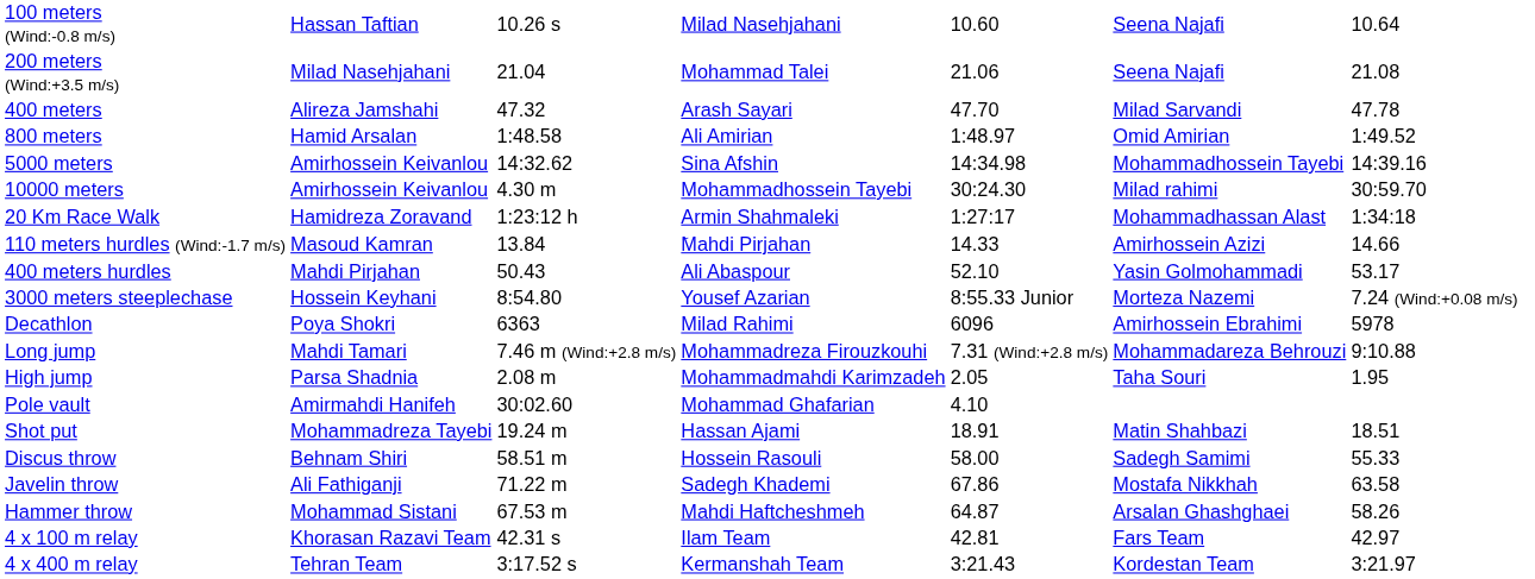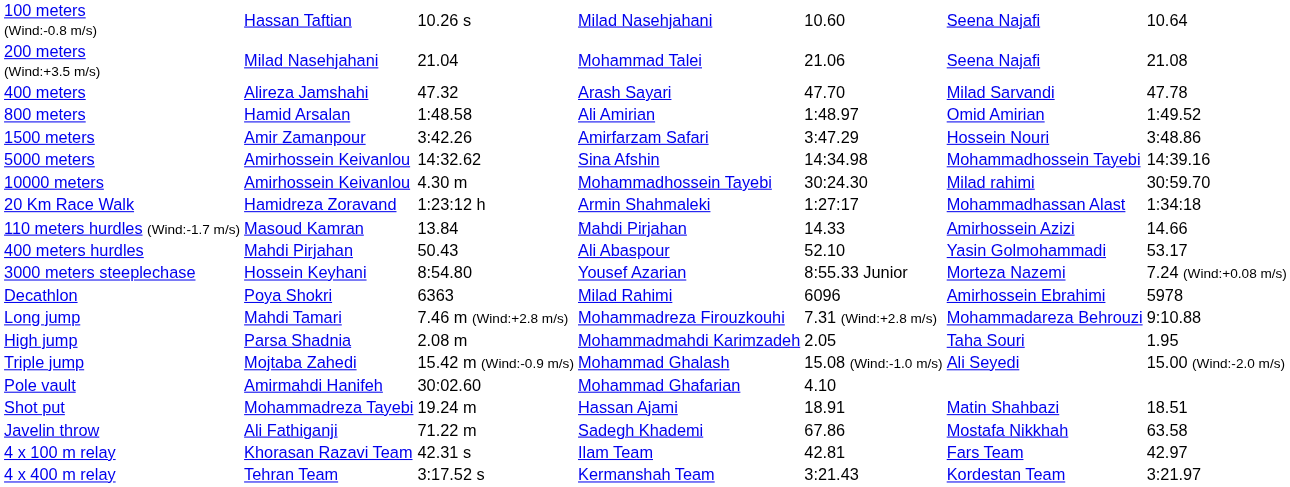 <table>
 <tr>
 <td><a href='#'>100 meters</a><br> <small>(Wind:-0.8 m/s)</small></td>
 <td><a href='#'>Hassan Taftian</a></td>
 <td>10.26 s</td>
 <td><a href='#'>Milad Nasehjahani</a></td>
 <td>10.60</td>
 <td><a href='#'>Seena Najafi</a></td>
 <td>10.64</td>
 </tr>
 <tr>
 <td><a href='#'>200 meters</a><br> <small>(Wind:+3.5 m/s)</small></td>
 <td><a href='#'>Milad Nasehjahani</a></td>
 <td>21.04</td>
 <td><a href='#'>Mohammad Talei</a></td>
 <td>21.06</td>
 <td><a href='#'>Seena Najafi</a></td>
 <td>21.08</td>
 </tr>
 <tr>
 <td><a href='#'>400 meters</a></td>
 <td><a href='#'>Alireza Jamshahi</a></td>
 <td>47.32</td>
 <td><a href='#'>Arash Sayari</a></td>
 <td>47.70</td>
 <td><a href='#'>Milad Sarvandi</a></td>
 <td>47.78</td>
 </tr>
 <tr>
 <td><a href='#'>800 meters</a></td>
 <td><a href='#'>Hamid Arsalan</a></td>
 <td>1:48.58</td>
 <td><a href='#'>Ali Amirian</a></td>
 <td>1:48.97</td>
 <td><a href='#'>Omid Amirian</a></td>
 <td>1:49.52</td>
+</tr>
+<tr>
+<td><a href='#'>1500 meters</a></td>
+<td><a href='#'>Amir Zamanpour</a></td>
+<td>3:42.26</td>
+<td><a href='#'>Amirfarzam Safari</a></td>
+<td>3:47.29</td>
+<td><a href='#'>Hossein Nouri</a></td>
+<td>3:48.86</td>
 </tr>
 <tr>
 <td><a href='#'>5000 meters</a></td>
 <td><a href='#'>Amirhossein Keivanlou</a></td>
 <td>14:32.62</td>
 <td><a href='#'>Sina Afshin</a></td>
 <td>14:34.98</td>
 <td><a href='#'>Mohammadhossein Tayebi</a></td>
 <td>14:39.16</td>
 </tr>
 <tr>
 <td><a href='#'>10000 meters</a></td>
 <td><a href='#'>Amirhossein Keivanlou</a></td>
 <td>4.30 m</td>
 <td><a href='#'>Mohammadhossein Tayebi</a></td>
 <td>30:24.30</td>
 <td><a href='#'>Milad rahimi</a></td>
 <td>30:59.70</td>
 </tr>
 <tr>
 <td><a href='#'>20 Km Race Walk</a></td>
 <td><a href='#'>Hamidreza Zoravand</a></td>
 <td>1:23:12 h</td>
 <td><a href='#'>Armin Shahmaleki</a></td>
 <td>1:27:17</td>
 <td><a href='#'>Mohammadhassan Alast</a></td>
 <td>1:34:18</td>
 </tr>
 <tr>
 <td><a href='#'>110 meters hurdles</a> <small>(Wind:-1.7 m/s)</small></td>
 <td><a href='#'>Masoud Kamran</a></td>
 <td>13.84</td>
 <td><a href='#'>َMahdi Pirjahan</a></td>
 <td>14.33</td>
 <td><a href='#'>Amirhossein Azizi</a></td>
 <td>14.66</td>
 </tr>
 <tr>
 <td><a href='#'>400 meters hurdles</a></td>
 <td><a href='#'>Mahdi Pirjahan</a></td>
 <td>50.43</td>
 <td><a href='#'>Ali Abaspour</a></td>
 <td>52.10</td>
 <td><a href='#'>Yasin Golmohammadi</a></td>
 <td>53.17</td>
 </tr>
 <tr>
 <td><a href='#'>3000 meters steeplechase</a></td>
 <td><a href='#'>Hossein Keyhani</a></td>
 <td>8:54.80</td>
 <td><a href='#'>Yousef Azarian</a></td>
 <td>8:55.33 Junior </td>
 <td><a href='#'>Morteza Nazemi</a></td>
 <td>7.24 <small>(Wind:+0.08 m/s)</small></td>
 </tr>
 <tr>
 <td><a href='#'>Decathlon</a></td>
 <td><a href='#'>Poya Shokri</a></td>
 <td>6363</td>
 <td><a href='#'>Milad Rahimi</a></td>
 <td>6096</td>
 <td><a href='#'>Amirhossein Ebrahimi</a></td>
 <td>5978</td>
 </tr>
 <tr>
 <td><a href='#'>Long jump</a></td>
 <td><a href='#'>Mahdi Tamari</a></td>
 <td>7.46 m <small>(Wind:+2.8 m/s)</small></td>
 <td><a href='#'>Mohammadreza Firouzkouhi</a></td>
 <td>7.31 <small>(Wind:+2.8 m/s)</small></td>
 <td><a href='#'>Mohammadareza Behrouzi</a></td>
 <td>9:10.88</td>
 </tr>
 <tr>
 <td><a href='#'>High jump</a></td>
 <td><a href='#'>Parsa Shadnia</a></td>
 <td>2.08 m</td>
 <td><a href='#'>Mohammadmahdi Karimzadeh</a></td>
 <td>2.05</td>
 <td><a href='#'>Taha Souri</a></td>
 <td>1.95</td>
 </tr>
 <tr>
+<td><a href='#'>Triple jump</a></td>
+<td><a href='#'>Mojtaba Zahedi</a></td>
+<td>15.42 m <small>(Wind:-0.9 m/s)</small></td>
+<td><a href='#'>Mohammad Ghalash</a></td>
+<td>15.08 <small>(Wind:-1.0 m/s)</small></td>
+<td><a href='#'>Ali Seyedi</a></td>
+<td>15.00 <small>(Wind:-2.0 m/s)</small></td>
+</tr>
+<tr>
 <td><a href='#'>Pole vault</a></td>
 <td><a href='#'>Amirmahdi Hanifeh</a></td>
 <td>30:02.60</td>
 <td><a href='#'>Mohammad Ghafarian</a></td>
 <td>4.10</td>
 </tr>
 <tr>
 <td><a href='#'>Shot put</a></td>
 <td><a href='#'>Mohammadreza Tayebi</a></td>
 <td>19.24 m</td>
 <td><a href='#'>Hassan Ajami</a></td>
 <td>18.91</td>
 <td><a href='#'>Matin Shahbazi</a></td>
 <td>18.51</td>
 </tr>
 <tr>
-<td><a href='#'>Discus throw</a></td>
-<td><a href='#'>Behnam Shiri</a></td>
-<td>58.51 m</td>
-<td><a href='#'>Hossein Rasouli</a></td>
-<td>58.00</td>
-<td><a href='#'>Sadegh Samimi</a></td>
-<td>55.33</td>
-</tr>
-<tr>
 <td><a href='#'>Javelin throw</a></td>
 <td><a href='#'>Ali Fathiganji</a></td>
 <td>71.22 m</td>
 <td><a href='#'>Sadegh Khademi</a></td>
 <td>67.86</td>
 <td><a href='#'>Mostafa Nikkhah</a></td>
 <td>63.58</td>
-</tr>
-<tr>
-<td><a href='#'>Hammer throw</a></td>
-<td><a href='#'>Mohammad Sistani</a></td>
-<td>67.53 m</td>
-<td><a href='#'>Mahdi Haftcheshmeh</a></td>
-<td>64.87</td>
-<td><a href='#'>Arsalan Ghashghaei</a></td>
-<td>58.26</td>
 </tr>
 <tr>
 <td><a href='#'>4 x 100 m relay</a></td>
 <td><a href='#'>Khorasan Razavi Team</a></td>
 <td>42.31 s</td>
 <td><a href='#'>Ilam Team</a></td>
 <td>42.81</td>
 <td><a href='#'>Fars Team</a></td>
 <td>42.97</td>
 </tr>
 <tr>
 <td><a href='#'>4 x 400 m relay</a></td>
 <td><a href='#'>Tehran Team</a></td>
 <td>3:17.52 s</td>
 <td><a href='#'>Kermanshah Team</a></td>
 <td>3:21.43</td>
 <td><a href='#'>Kordestan Team</a></td>
 <td>3:21.97</td>
 </tr>
 <tr>
 </tr>
 </table>
